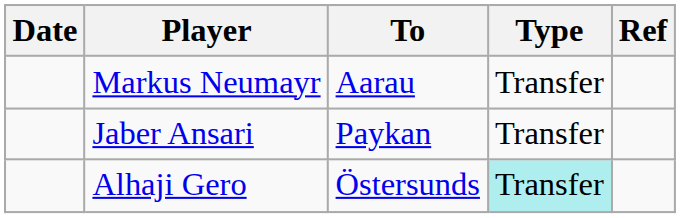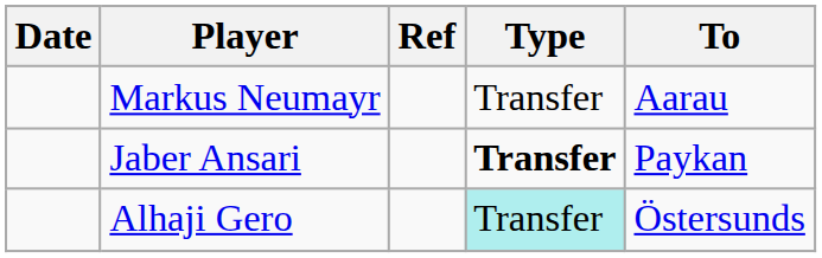 <table class="wikitable">
 <tr>
 <th><strong>Date</strong></th>
 <th><strong>Player</strong></th>
+<th><strong>Ref</strong></th>
+<th><strong>Type</strong></th>
 <th><strong>To</strong></th>
-<th><strong>Type</strong></th>
-<th><strong>Ref</strong></th>
 </tr>
 <tr>
 <td></td>
 <td> <a href='#'>Markus Neumayr</a></td>
+<td></td>
+<td>Transfer</td>
 <td> <a href='#'>Aarau</a></td>
-<td>Transfer</td>
-<td></td>
 </tr>
 <tr>
 <td></td>
 <td> <a href='#'>Jaber Ansari</a></td>
+<td></td>
+<td><strong>Transfer</strong></td>
 <td> <a href='#'>Paykan</a></td>
-<td>Transfer</td>
-<td></td>
 </tr>
 <tr>
 <td></td>
 <td> <a href='#'>Alhaji Gero</a></td>
+<td></td>
+<td style="background: paleturquoise;">Transfer</td>
 <td> <a href='#'>Östersunds</a></td>
-<td style="background: paleturquoise;">Transfer</td>
-<td></td>
 </tr>
 </table>
